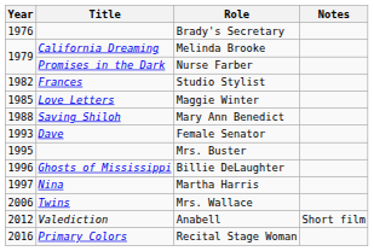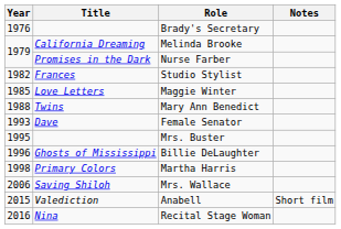 <table class="wikitable sortable">
 <tr>
 <th>Year</th>
 <th>Title</th>
 <th>Role</th>
 <th class="unsortable">Notes</th>
 </tr>
 <tr>
 <td>1976</td>
 <td><em></em></td>
 <td>Brady's Secretary</td>
 <td></td>
 </tr>
 <tr>
 <td rowspan="2">1979</td>
 <td><em><a href='#'>California Dreaming</a></em></td>
 <td>Melinda Brooke</td>
 <td></td>
 </tr>
 <tr>
 <td><em><a href='#'>Promises in the Dark</a></em></td>
 <td>Nurse Farber</td>
 <td></td>
 </tr>
 <tr>
 <td>1982</td>
 <td><em><a href='#'>Frances</a></em></td>
 <td>Studio Stylist</td>
 <td></td>
 </tr>
 <tr>
 <td>1985</td>
 <td><em><a href='#'>Love Letters</a></em></td>
 <td>Maggie Winter</td>
 <td></td>
 </tr>
 <tr>
 <td>1988</td>
-<td><em><a href='#'>Saving Shiloh</a></em></td>
+<td><em><a href='#'>Twins</a></em></td>
 <td>Mary Ann Benedict</td>
 <td></td>
 </tr>
 <tr>
 <td>1993</td>
 <td><em><a href='#'>Dave</a></em></td>
 <td>Female Senator</td>
 <td></td>
 </tr>
 <tr>
 <td>1995</td>
 <td><em></em></td>
 <td>Mrs. Buster</td>
 <td></td>
 </tr>
 <tr>
 <td>1996</td>
 <td><em><a href='#'>Ghosts of Mississippi</a></em></td>
 <td>Billie DeLaughter</td>
 <td></td>
 </tr>
 <tr>
-<td>1997</td>
-<td><em><a href='#'>Nina</a></em></td>
+<td>1998</td>
+<td><em><a href='#'>Primary Colors</a></em></td>
 <td>Martha Harris</td>
 <td></td>
 </tr>
 <tr>
 <td>2006</td>
-<td><em><a href='#'>Twins</a></em></td>
+<td><em><a href='#'>Saving Shiloh</a></em></td>
 <td>Mrs. Wallace</td>
 <td></td>
 </tr>
 <tr>
-<td>2012</td>
+<td>2015</td>
 <td><em>Valediction</em></td>
 <td>Anabell</td>
 <td>Short film</td>
 </tr>
 <tr>
 <td>2016</td>
-<td><em><a href='#'>Primary Colors</a></em></td>
+<td><em><a href='#'>Nina</a></em></td>
 <td>Recital Stage Woman</td>
 <td></td>
 </tr>
 </table>
